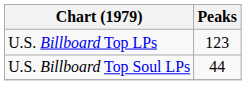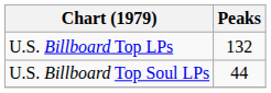 <table class="wikitable">
 <tr>
 <th>Chart (1979)</th>
 <th>Peaks<br></th>
 </tr>
 <tr>
 <td>U.S. <a href='#'><em>Billboard</em> Top LPs</a></td>
-<td align="center">123</td>
+<td align="center">132</td>
 </tr>
 <tr>
 <td>U.S. <em>Billboard</em> <a href='#'>Top Soul LPs</a></td>
 <td align="center">44</td>
 </tr>
 <tr>
 </tr>
 </table>
